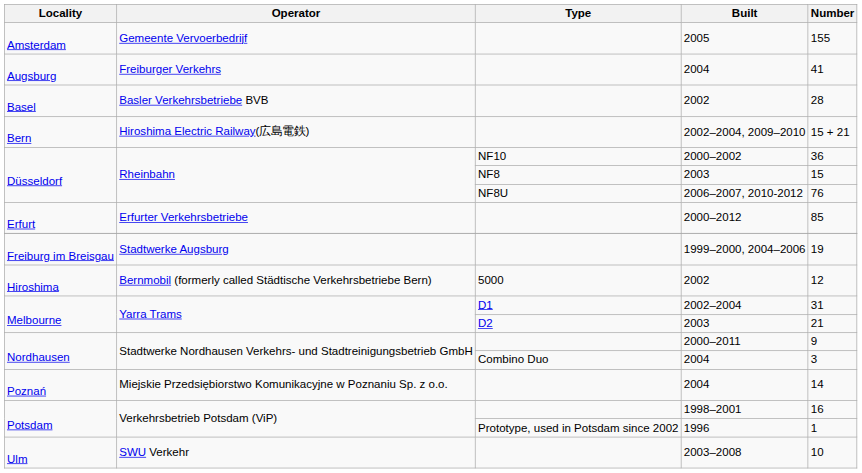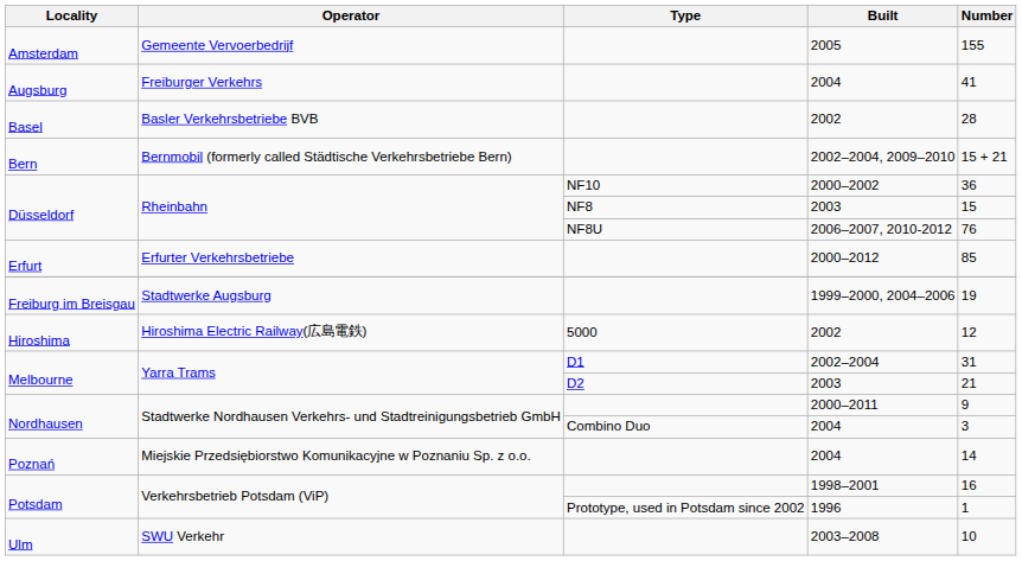 <table class="wikitable sortable">
 <tr style="background:#FFFFFF; color:#000000;">
 <th>Locality</th>
 <th class="unsortable">Operator</th>
 <th class="unsortable">Type</th>
 <th>Built</th>
 <th data-sort-type="number">Number</th>
 </tr>
 <tr>
 <td> <br> <a href='#'>Amsterdam</a></td>
 <td><a href='#'>Gemeente Vervoerbedrijf</a></td>
 <td></td>
 <td>2005</td>
 <td>155</td>
 </tr>
 <tr>
 <td> <br> <a href='#'>Augsburg</a></td>
 <td><a href='#'>Freiburger Verkehrs</a></td>
 <td></td>
 <td>2004</td>
 <td>41</td>
 </tr>
 <tr>
 <td> <br> <a href='#'>Basel</a></td>
 <td><a href='#'>Basler Verkehrsbetriebe</a> BVB</td>
 <td></td>
 <td>2002</td>
 <td>28</td>
 </tr>
 <tr>
 <td> <br> <a href='#'>Bern</a></td>
-<td><a href='#'>Hiroshima Electric Railway</a>(広島電鉄)</td>
+<td><a href='#'>Bernmobil</a> (formerly called Städtische Verkehrsbetriebe Bern)</td>
 <td></td>
 <td>2002–2004, 2009–2010</td>
 <td data-sort-value="36">15 + 21</td>
 </tr>
 <tr>
 <td rowspan=3> <br> <a href='#'>Düsseldorf</a></td>
 <td rowspan=3><a href='#'>Rheinbahn</a></td>
 <td>NF10</td>
 <td>2000–2002</td>
 <td>36</td>
 </tr>
 <tr>
 <td>NF8</td>
 <td>2003</td>
 <td>15</td>
 </tr>
 <tr>
 <td>NF8U</td>
 <td>2006–2007, 2010-2012</td>
 <td>76</td>
 </tr>
 <tr>
 <td> <br> <a href='#'>Erfurt</a></td>
 <td><a href='#'>Erfurter Verkehrsbetriebe</a></td>
 <td></td>
 <td>2000–2012</td>
 <td>85</td>
 </tr>
 <tr>
 </tr>
 <tr>
 <td> <br> <a href='#'>Freiburg im Breisgau</a></td>
 <td><a href='#'>Stadtwerke Augsburg</a></td>
 <td></td>
 <td>1999–2000, 2004–2006</td>
 <td>19</td>
 </tr>
 <tr>
 <td> <br> <a href='#'>Hiroshima</a></td>
-<td><a href='#'>Bernmobil</a> (formerly called Städtische Verkehrsbetriebe Bern)</td>
+<td><a href='#'>Hiroshima Electric Railway</a>(広島電鉄)</td>
 <td>5000</td>
 <td>2002</td>
 <td>12</td>
 </tr>
 <tr>
 <td rowspan=2> <br> <a href='#'>Melbourne</a></td>
 <td rowspan=2><a href='#'>Yarra Trams</a></td>
 <td><a href='#'>D1</a></td>
 <td>2002–2004</td>
 <td>31</td>
 </tr>
 <tr>
 <td><a href='#'>D2</a></td>
 <td>2003</td>
 <td>21</td>
 </tr>
 <tr>
 <td rowspan=2> <br> <a href='#'>Nordhausen</a></td>
 <td rowspan=2>Stadtwerke Nordhausen Verkehrs- und Stadtreinigungsbetrieb GmbH</td>
 <td></td>
 <td>2000–2011</td>
 <td>9</td>
 </tr>
 <tr>
 <td>Combino Duo</td>
 <td>2004</td>
 <td>3</td>
 </tr>
 <tr>
 <td> <br> <a href='#'>Poznań</a></td>
 <td>Miejskie Przedsiębiorstwo Komunikacyjne w Poznaniu Sp. z o.o.</td>
 <td></td>
 <td>2004</td>
 <td>14</td>
 </tr>
 <tr>
 <td rowspan=2> <br> <a href='#'>Potsdam</a></td>
 <td rowspan=2>Verkehrsbetrieb Potsdam (ViP)</td>
 <td></td>
 <td>1998–2001</td>
 <td>16</td>
 </tr>
 <tr>
 <td>Prototype, used in Potsdam since 2002</td>
 <td>1996</td>
 <td>1</td>
 </tr>
 <tr>
 <td> <br> <a href='#'>Ulm</a></td>
 <td><a href='#'>SWU</a> Verkehr</td>
 <td></td>
 <td>2003–2008</td>
 <td>10</td>
 </tr>
 </table>
